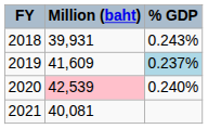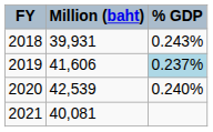 <table class="wikitable">
 <tr>
 <th style="text-align:center; background:#aabccc;">FY</th>
 <th style="text-align: center; background:#aabccc;">Million (<a href='#'>baht</a>)</th>
 <th style="text-align: center; background:#aabccc;">% GDP</th>
 </tr>
 <tr>
 <td>2018</td>
 <td>39,931</td>
 <td>0.243%</td>
 </tr>
 <tr>
 <td>2019</td>
-<td>41,609</td>
+<td>41,606</td>
 <td style="background: lightblue;">0.237%</td>
 </tr>
 <tr>
 <td>2020</td>
-<td style="background: pink;">42,539</td>
+<td>42,539</td>
 <td>0.240%</td>
 </tr>
 <tr>
 <td>2021</td>
 <td>40,081</td>
 <td></td>
 </tr>
 </table>
